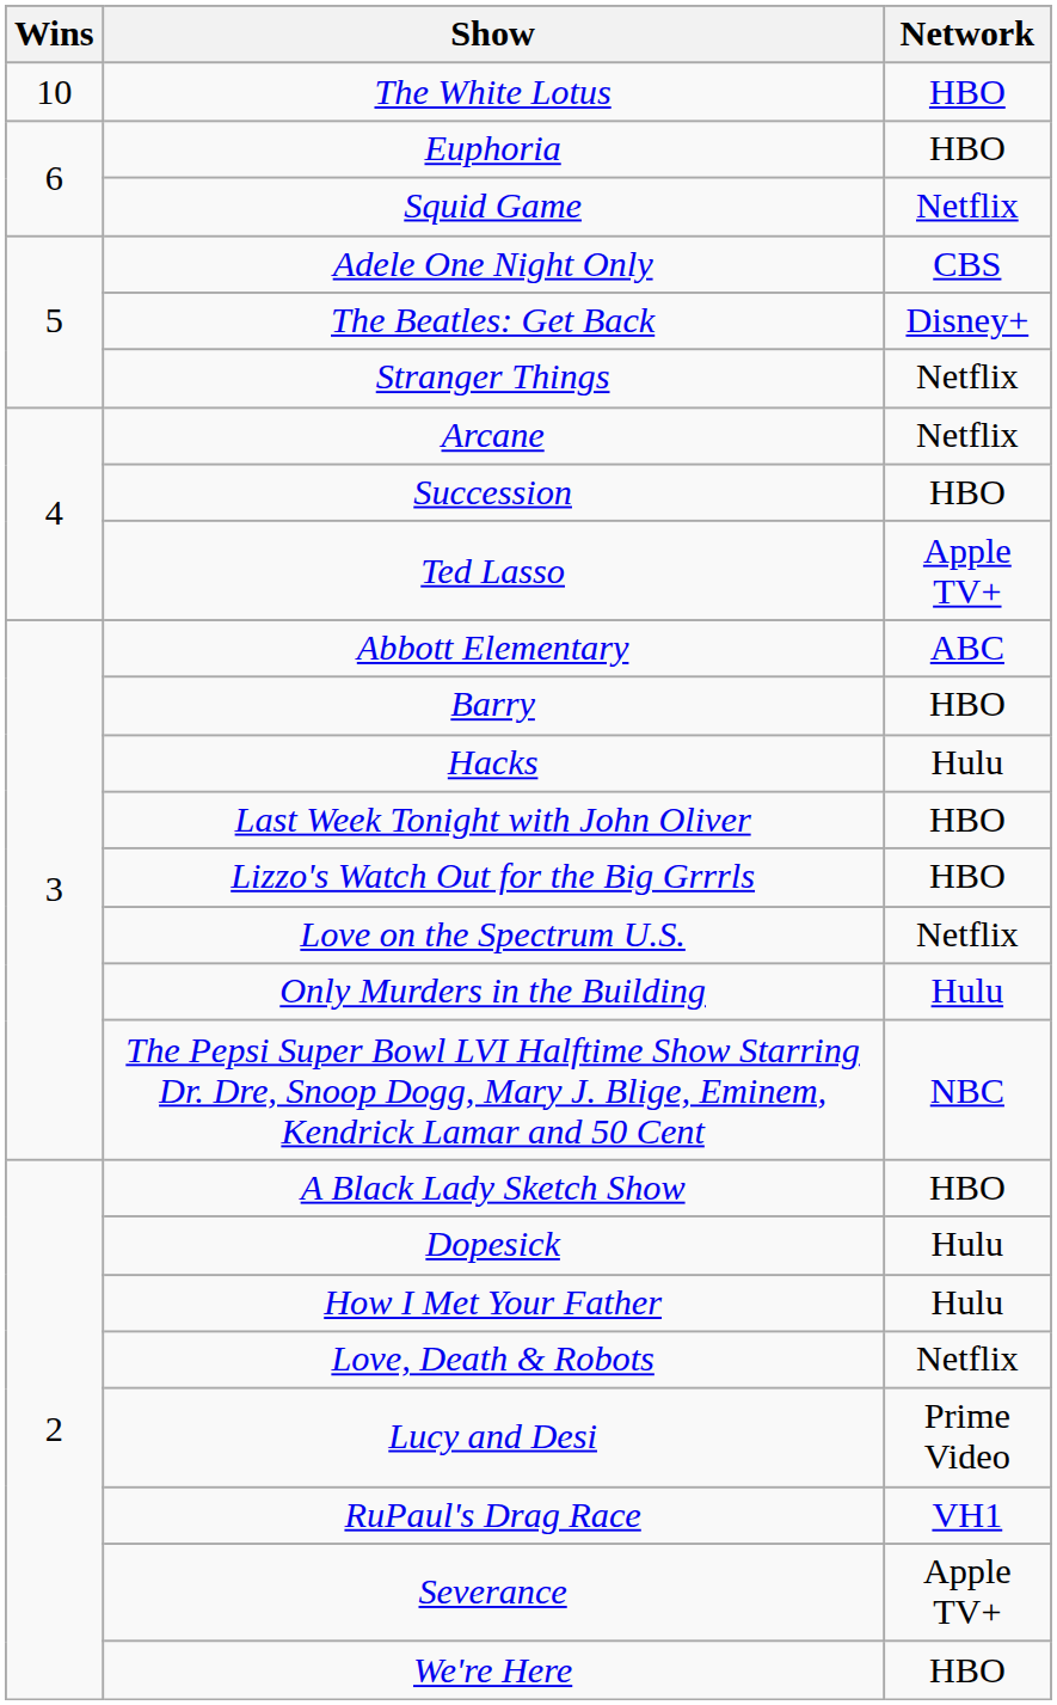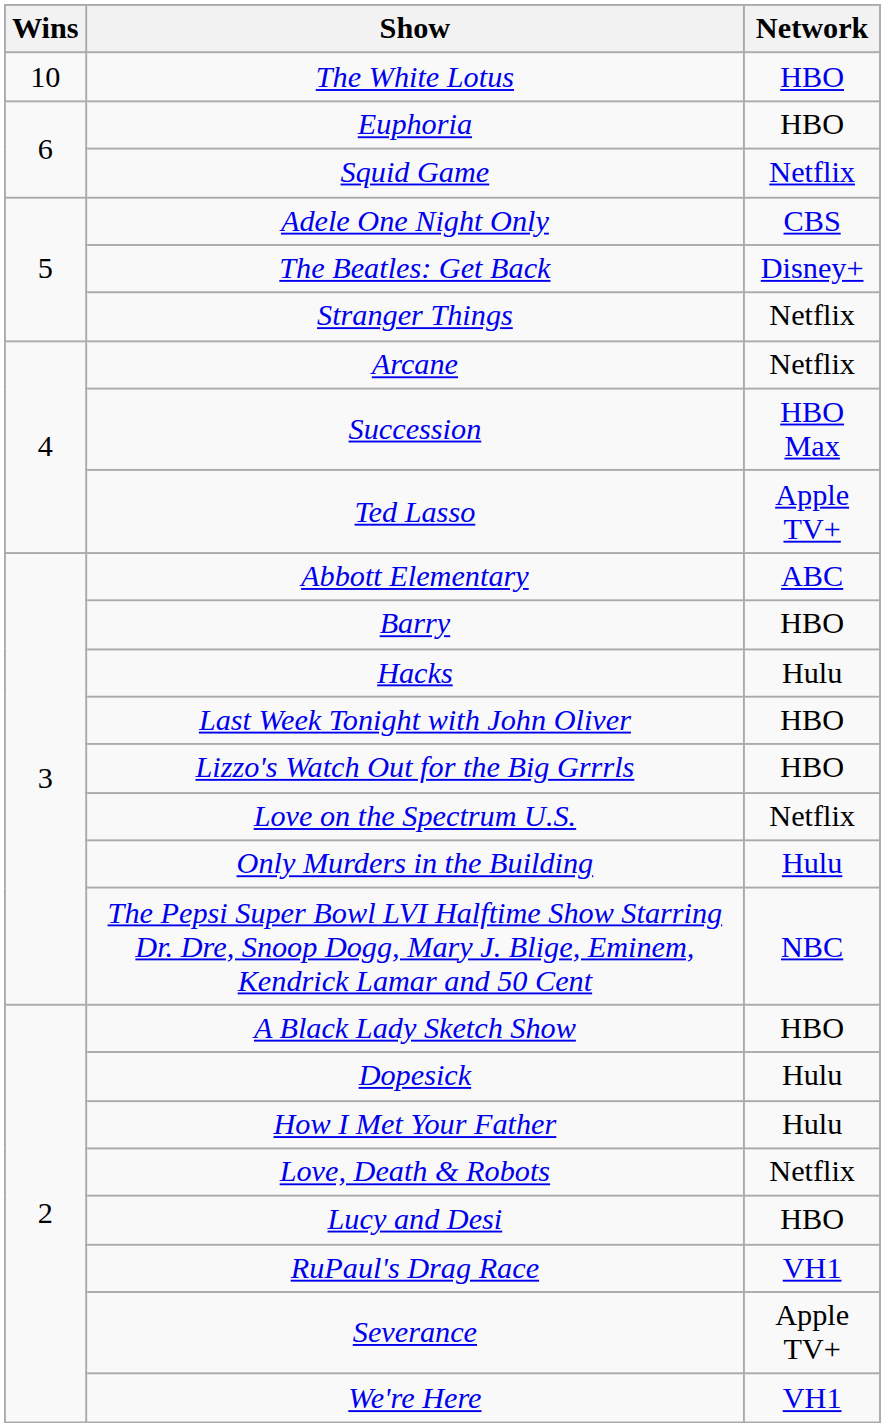 <table class="wikitable sortable" style="text-align: center; max-width:29em">
 <tr>
 <th scope="col">Wins</th>
 <th scope="col">Show</th>
 <th scope="col">Network</th>
 </tr>
 <tr>
 <td>10</td>
 <td><em><a href='#'>The White Lotus</a></em></td>
 <td><a href='#'>HBO</a></td>
 </tr>
 <tr>
 <td scope="row" rowspan="2">6</td>
 <td><em><a href='#'>Euphoria</a></em></td>
 <td>HBO</td>
 </tr>
 <tr>
 <td><em><a href='#'>Squid Game</a></em></td>
 <td><a href='#'>Netflix</a></td>
 </tr>
 <tr>
 <td scope="row" rowspan="3">5</td>
 <td><em><a href='#'>Adele One Night Only</a></em></td>
 <td><a href='#'>CBS</a></td>
 </tr>
 <tr>
 <td data-sort-value="Beatles: Get Back"><em><a href='#'>The Beatles: Get Back</a></em></td>
 <td><a href='#'>Disney+</a></td>
 </tr>
 <tr>
 <td><em><a href='#'>Stranger Things</a></em></td>
 <td>Netflix</td>
 </tr>
 <tr>
 <td scope="row" rowspan="3">4</td>
 <td><em><a href='#'>Arcane</a></em></td>
 <td>Netflix</td>
 </tr>
 <tr>
 <td><em><a href='#'>Succession</a></em></td>
-<td>HBO</td>
+<td><a href='#'>HBO Max</a></td>
 </tr>
 <tr>
 <td><em><a href='#'>Ted Lasso</a></em></td>
 <td><a href='#'>Apple TV+</a></td>
 </tr>
 <tr>
 <td scope="row" rowspan="8">3</td>
 <td><em><a href='#'>Abbott Elementary</a></em></td>
 <td><a href='#'>ABC</a></td>
 </tr>
 <tr>
 <td><em><a href='#'>Barry</a></em></td>
 <td>HBO</td>
 </tr>
 <tr>
 <td><em><a href='#'>Hacks</a></em></td>
 <td>Hulu</td>
 </tr>
 <tr>
 <td><em><a href='#'>Last Week Tonight with John Oliver</a></em></td>
 <td>HBO</td>
 </tr>
 <tr>
 <td><em><a href='#'>Lizzo's Watch Out for the Big Grrrls</a></em></td>
 <td>HBO</td>
 </tr>
 <tr>
 <td><em><a href='#'>Love on the Spectrum U.S.</a></em></td>
 <td>Netflix</td>
 </tr>
 <tr>
 <td><em><a href='#'>Only Murders in the Building</a></em></td>
 <td><a href='#'>Hulu</a></td>
 </tr>
 <tr>
 <td data-sort-value="Pepsi Super Bowl LVI Halftime Show"><em><a href='#'>The Pepsi Super Bowl LVI Halftime Show Starring Dr. Dre, Snoop Dogg, Mary J. Blige, Eminem, Kendrick Lamar and 50 Cent</a></em></td>
 <td><a href='#'>NBC</a></td>
 </tr>
 <tr>
 <td scope="row" rowspan="8">2</td>
 <td data-sort-value="Black Lady Sketch Show"><em><a href='#'>A Black Lady Sketch Show</a></em></td>
 <td>HBO</td>
 </tr>
 <tr>
 <td><em><a href='#'>Dopesick</a></em></td>
 <td>Hulu</td>
 </tr>
 <tr>
 <td><em><a href='#'>How I Met Your Father</a></em></td>
 <td>Hulu</td>
 </tr>
 <tr>
 <td><em><a href='#'>Love, Death & Robots</a></em></td>
 <td>Netflix</td>
 </tr>
 <tr>
 <td><em><a href='#'>Lucy and Desi</a></em></td>
-<td>Prime Video</td>
+<td>HBO</td>
 </tr>
 <tr>
 <td><em><a href='#'>RuPaul's Drag Race</a></em></td>
 <td><a href='#'>VH1</a></td>
 </tr>
 <tr>
 <td><em><a href='#'>Severance</a></em></td>
 <td>Apple TV+</td>
 </tr>
 <tr>
 <td><em><a href='#'>We're Here</a></em></td>
-<td>HBO</td>
+<td><a href='#'>VH1</a></td>
 </tr>
 </table>
